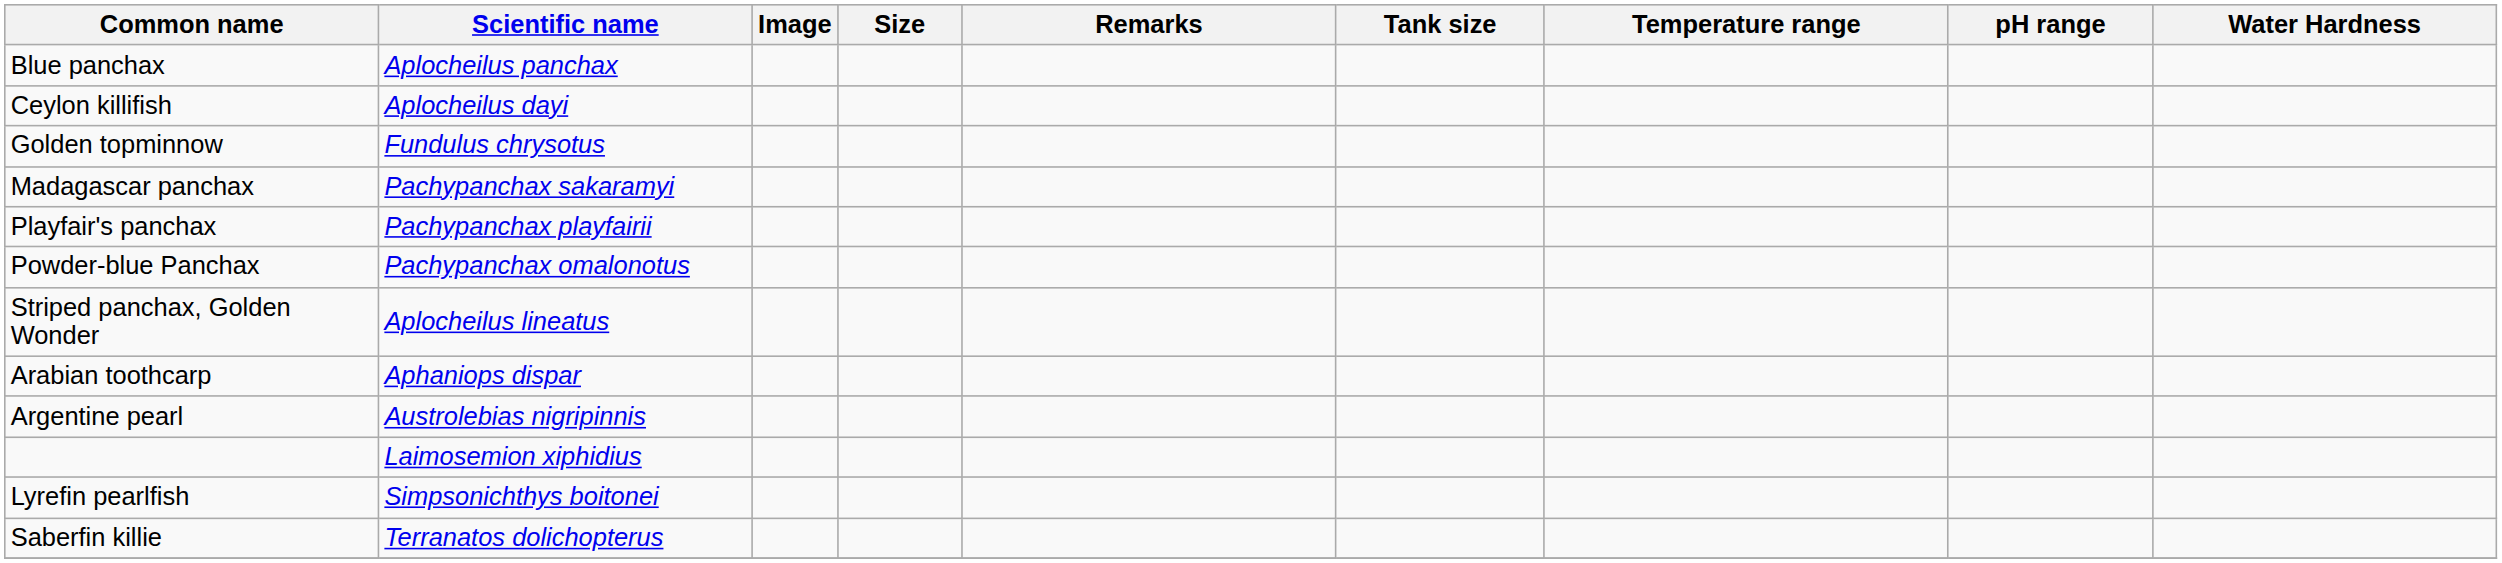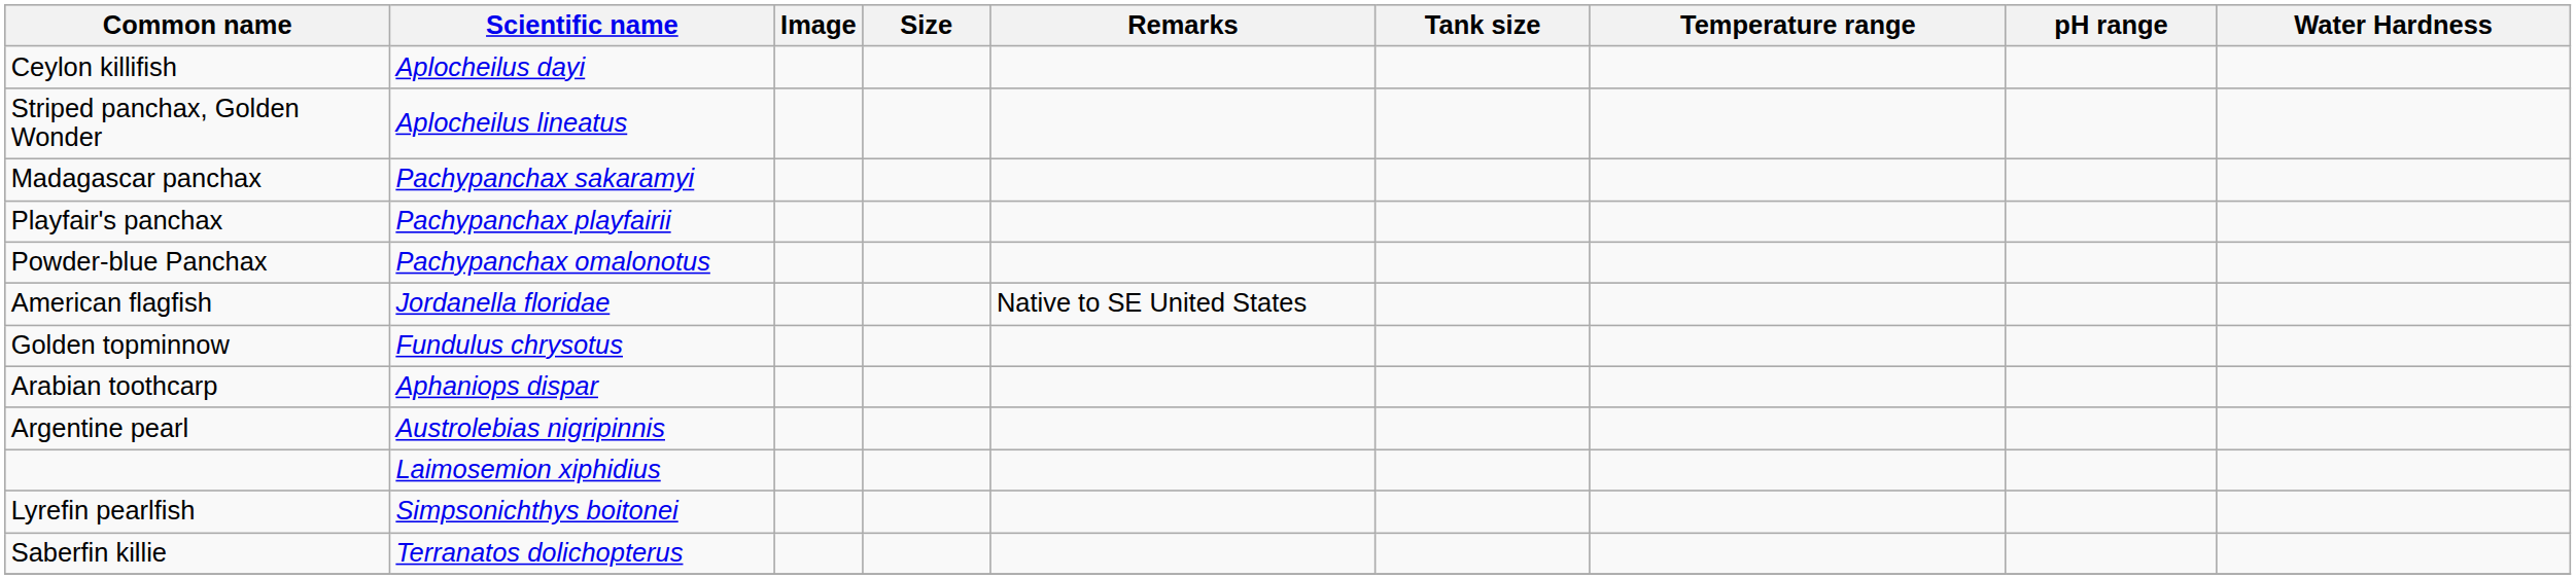 <table class="wikitable sortable">
 <tr>
 <th width="15%">Common name</th>
 <th width="15%"><a href='#'>Scientific name</a></th>
 <th width="1%">Image</th>
 <th width="5%">Size</th>
 <th width="15%">Remarks</th>
 <th>Tank size</th>
 <th class="unsortable">Temperature range</th>
 <th class="unsortable">pH range</th>
 <th>Water Hardness</th>
 </tr>
 <tr>
-<td>Blue panchax</td>
-<td><em><a href='#'>Aplocheilus panchax</a></em></td>
-<td align="center"></td>
-<td align="center"></td>
-<td></td>
-<td></td>
-<td></td>
-<td></td>
-<td></td>
-</tr>
-<tr>
 <td>Ceylon killifish</td>
 <td><em><a href='#'>Aplocheilus dayi</a></em></td>
 <td align="center"></td>
 <td align="center"></td>
 <td></td>
 <td></td>
 <td></td>
 <td></td>
 <td></td>
 </tr>
 <tr>
-<td>Golden topminnow</td>
-<td><em><a href='#'>Fundulus chrysotus</a></em></td>
+<td>Striped panchax, Golden Wonder</td>
+<td><em><a href='#'>Aplocheilus lineatus</a></em></td>
 <td align="center"></td>
 <td align="center"></td>
 <td></td>
 <td></td>
 <td></td>
 <td></td>
 <td></td>
 </tr>
 <tr>
 <td>Madagascar panchax</td>
 <td><em><a href='#'>Pachypanchax sakaramyi</a></em></td>
 <td align="center"></td>
 <td align="center"></td>
 <td></td>
 <td></td>
 <td></td>
 <td></td>
 <td></td>
 </tr>
 <tr>
 <td>Playfair's panchax</td>
 <td><em><a href='#'>Pachypanchax playfairii</a></em></td>
 <td align="center"></td>
 <td align="center"></td>
 <td></td>
 <td></td>
 <td></td>
 <td></td>
 <td></td>
 </tr>
 <tr>
 <td>Powder-blue Panchax</td>
 <td><em><a href='#'>Pachypanchax omalonotus</a></em></td>
 <td align="center"></td>
 <td align="center"></td>
 <td></td>
 <td></td>
 <td></td>
 <td></td>
 <td></td>
 </tr>
 <tr>
-<td>Striped panchax, Golden Wonder</td>
-<td><em><a href='#'>Aplocheilus lineatus</a></em></td>
+<td>American flagfish</td>
+<td><em><a href='#'>Jordanella floridae</a></em></td>
+<td align="center"></td>
+<td align="center"></td>
+<td>Native to SE United States</td>
+<td></td>
+<td></td>
+<td></td>
+<td></td>
+</tr>
+<tr>
+<td>Golden topminnow</td>
+<td><em><a href='#'>Fundulus chrysotus</a></em></td>
 <td align="center"></td>
 <td align="center"></td>
 <td></td>
 <td></td>
 <td></td>
 <td></td>
 <td></td>
 </tr>
 <tr>
 <td>Arabian toothcarp</td>
 <td><em><a href='#'>Aphaniops dispar</a></em></td>
 <td align="center"></td>
 <td align="center"></td>
 <td></td>
 <td></td>
 <td></td>
 <td></td>
 <td></td>
 </tr>
 <tr>
 <td>Argentine pearl</td>
 <td><em><a href='#'>Austrolebias nigripinnis</a></em></td>
 <td align="center"></td>
 <td align="center"></td>
 <td></td>
 <td></td>
 <td></td>
 <td></td>
 <td></td>
 </tr>
 <tr>
 <td></td>
 <td><em><a href='#'>Laimosemion xiphidius</a></em></td>
 <td align="center"></td>
 <td align="center"></td>
 <td></td>
 <td></td>
 <td></td>
 <td></td>
 <td></td>
 </tr>
 <tr>
 <td>Lyrefin pearlfish</td>
 <td><em><a href='#'>Simpsonichthys boitonei</a></em></td>
 <td align="center"></td>
 <td align="center"></td>
 <td></td>
 <td></td>
 <td></td>
 <td></td>
 <td></td>
 </tr>
 <tr>
 <td>Saberfin killie</td>
 <td><em><a href='#'>Terranatos dolichopterus</a></em></td>
 <td align="center"></td>
 <td align="center"></td>
 <td></td>
 <td></td>
 <td></td>
 <td></td>
 <td></td>
 </tr>
 <tr>
 </tr>
 </table>
